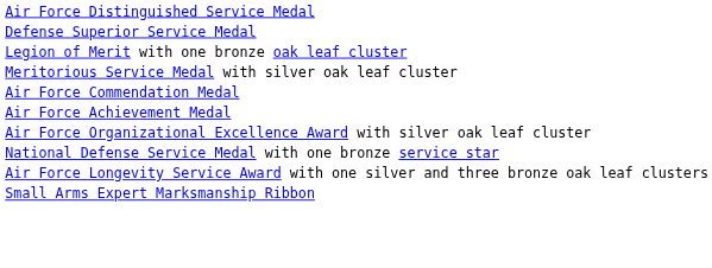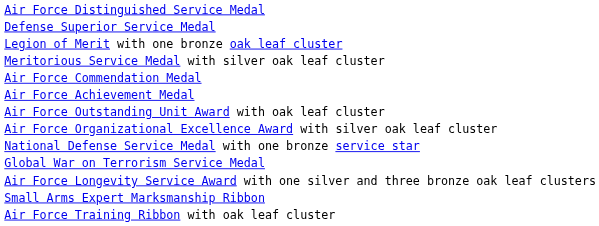 <table>
 <tr>
 <td></td>
 <td><a href='#'>Air Force Distinguished Service Medal</a></td>
 </tr>
 <tr>
 <td></td>
 <td><a href='#'>Defense Superior Service Medal</a></td>
 </tr>
 <tr>
 <td></td>
 <td><a href='#'>Legion of Merit</a> with one bronze <a href='#'>oak leaf cluster</a></td>
 </tr>
 <tr>
 <td></td>
 <td><a href='#'>Meritorious Service Medal</a> with silver oak leaf cluster</td>
 </tr>
 <tr>
 <td></td>
 <td><a href='#'>Air Force Commendation Medal</a></td>
 </tr>
 <tr>
 <td></td>
 <td><a href='#'>Air Force Achievement Medal</a></td>
 </tr>
 <tr>
 <td></td>
+<td><a href='#'>Air Force Outstanding Unit Award</a> with oak leaf cluster</td>
+</tr>
+<tr>
+<td></td>
 <td><a href='#'>Air Force Organizational Excellence Award</a> with silver oak leaf cluster</td>
 </tr>
 <tr>
 <td></td>
 <td><a href='#'>National Defense Service Medal</a> with one bronze <a href='#'>service star</a></td>
+</tr>
+<tr>
+<td></td>
+<td><a href='#'>Global War on Terrorism Service Medal</a></td>
 </tr>
 <tr>
 <td><span></span><span></span><span></span><span></span></td>
 <td><a href='#'>Air Force Longevity Service Award</a> with one silver and three bronze oak leaf clusters</td>
 </tr>
 <tr>
 <td></td>
 <td><a href='#'>Small Arms Expert Marksmanship Ribbon</a></td>
 </tr>
+<tr>
+<td></td>
+<td><a href='#'>Air Force Training Ribbon</a> with oak leaf cluster</td>
+</tr>
 </table>
